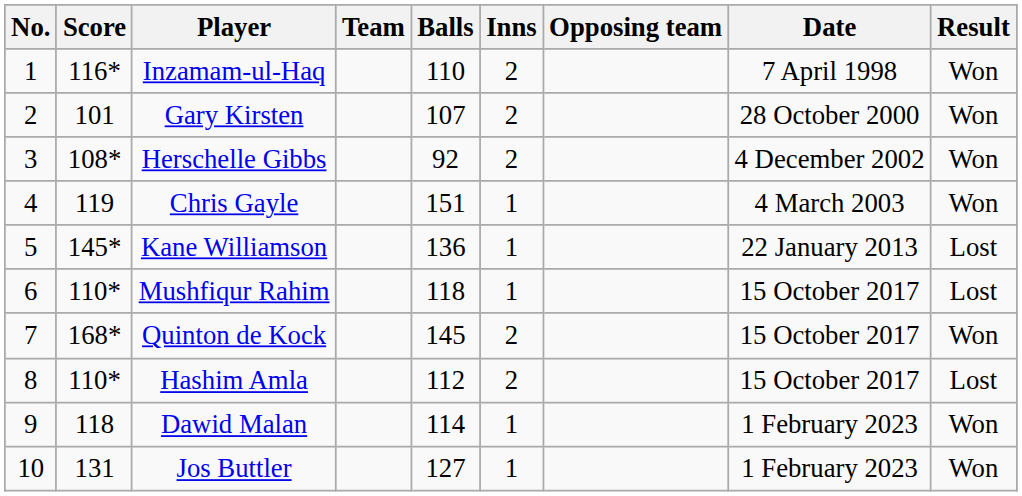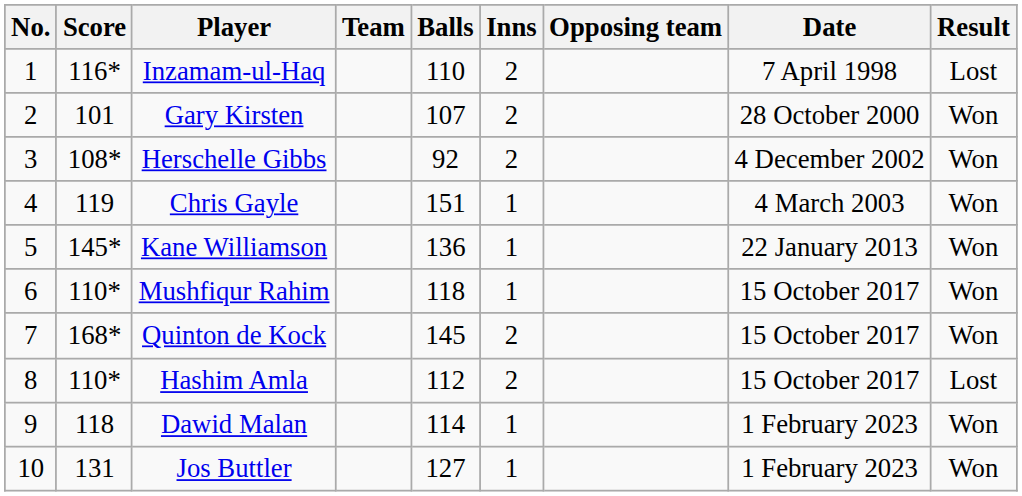 <table class="wikitable sortable" style="font-size:95%">
 <tr>
 <th>No.</th>
 <th>Score</th>
 <th>Player</th>
 <th>Team</th>
 <th>Balls</th>
 <th>Inns</th>
 <th>Opposing team</th>
 <th>Date</th>
 <th>Result</th>
 </tr>
 <tr align="center">
 <td>1</td>
 <td>116*</td>
 <td><a href='#'>Inzamam-ul-Haq</a></td>
 <td></td>
 <td>110</td>
 <td>2</td>
 <td></td>
 <td>7 April 1998</td>
-<td>Won</td>
+<td>Lost</td>
 </tr>
 <tr align="center">
 <td>2</td>
 <td>101</td>
 <td><a href='#'>Gary Kirsten</a></td>
 <td></td>
 <td>107</td>
 <td>2</td>
 <td></td>
 <td>28 October 2000</td>
 <td>Won</td>
 </tr>
 <tr align="center">
 <td>3</td>
 <td>108*</td>
 <td><a href='#'>Herschelle Gibbs</a></td>
 <td></td>
 <td>92</td>
 <td>2</td>
 <td></td>
 <td>4 December 2002</td>
 <td>Won</td>
 </tr>
 <tr align="center">
 <td>4</td>
 <td>119</td>
 <td><a href='#'>Chris Gayle</a></td>
 <td></td>
 <td>151</td>
 <td>1</td>
 <td></td>
 <td>4 March 2003</td>
 <td>Won</td>
 </tr>
 <tr align="center">
 <td>5</td>
 <td>145*</td>
 <td><a href='#'>Kane Williamson</a></td>
 <td></td>
 <td>136</td>
 <td>1</td>
 <td></td>
 <td>22 January 2013</td>
-<td>Lost</td>
+<td>Won</td>
 </tr>
 <tr align="center">
 <td>6</td>
 <td>110*</td>
 <td><a href='#'>Mushfiqur Rahim</a></td>
 <td></td>
 <td>118</td>
 <td>1</td>
 <td></td>
 <td>15 October 2017</td>
-<td>Lost</td>
+<td>Won</td>
 </tr>
 <tr align="center">
 <td>7</td>
 <td>168*</td>
 <td><a href='#'>Quinton de Kock</a></td>
 <td></td>
 <td>145</td>
 <td>2</td>
 <td></td>
 <td>15 October 2017</td>
 <td>Won</td>
 </tr>
 <tr align="center">
 <td>8</td>
 <td>110*</td>
 <td><a href='#'>Hashim Amla</a></td>
 <td></td>
 <td>112</td>
 <td>2</td>
 <td></td>
 <td>15 October 2017</td>
 <td>Lost</td>
 </tr>
 <tr align="center">
 <td>9</td>
 <td>118</td>
 <td><a href='#'>Dawid Malan</a></td>
 <td></td>
 <td>114</td>
 <td>1</td>
 <td></td>
 <td>1 February 2023</td>
 <td>Won</td>
 </tr>
 <tr align="center">
 <td>10</td>
 <td>131</td>
 <td><a href='#'>Jos Buttler</a></td>
 <td></td>
 <td>127</td>
 <td>1</td>
 <td></td>
 <td>1 February 2023</td>
 <td>Won</td>
 </tr>
 </table>
